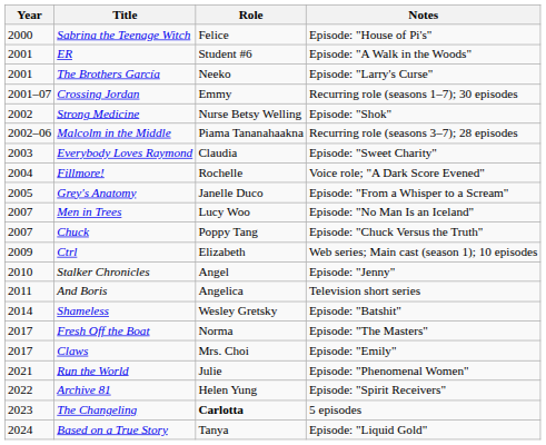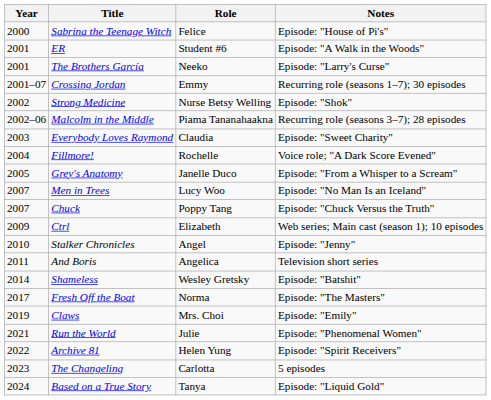 <table class="wikitable sortable">
 <tr>
 <th>Year</th>
 <th>Title</th>
 <th>Role</th>
 <th class="unsortable">Notes</th>
 </tr>
 <tr>
 <td>2000</td>
 <td><em><a href='#'>Sabrina the Teenage Witch</a></em></td>
 <td>Felice</td>
 <td>Episode: "House of Pi's"</td>
 </tr>
 <tr>
 <td>2001</td>
 <td><em><a href='#'>ER</a></em></td>
 <td>Student #6</td>
 <td>Episode: "A Walk in the Woods"</td>
 </tr>
 <tr>
 <td>2001</td>
 <td><em><a href='#'>The Brothers García</a></em></td>
 <td>Neeko</td>
 <td>Episode: "Larry's Curse"</td>
 </tr>
 <tr>
 <td>2001–07</td>
 <td><em><a href='#'>Crossing Jordan</a></em></td>
 <td>Emmy</td>
 <td>Recurring role (seasons 1–7); 30 episodes</td>
 </tr>
 <tr>
 <td>2002</td>
 <td><em><a href='#'>Strong Medicine</a></em></td>
 <td>Nurse Betsy Welling</td>
 <td>Episode: "Shok"</td>
 </tr>
 <tr>
 <td>2002–06</td>
 <td><em><a href='#'>Malcolm in the Middle</a></em></td>
 <td>Piama Tananahaakna</td>
 <td>Recurring role (seasons 3–7); 28 episodes</td>
 </tr>
 <tr>
 <td>2003</td>
 <td><em><a href='#'>Everybody Loves Raymond</a></em></td>
 <td>Claudia</td>
 <td>Episode: "Sweet Charity"</td>
 </tr>
 <tr>
 <td>2004</td>
 <td><em><a href='#'>Fillmore!</a></em></td>
 <td>Rochelle</td>
 <td>Voice role; "A Dark Score Evened"</td>
 </tr>
 <tr>
 <td>2005</td>
 <td><em><a href='#'>Grey's Anatomy</a></em></td>
 <td>Janelle Duco</td>
 <td>Episode: "From a Whisper to a Scream"</td>
 </tr>
 <tr>
 <td>2007</td>
 <td><em><a href='#'>Men in Trees</a></em></td>
 <td>Lucy Woo</td>
 <td>Episode: "No Man Is an Iceland"</td>
 </tr>
 <tr>
 <td>2007</td>
 <td><em><a href='#'>Chuck</a></em></td>
 <td>Poppy Tang</td>
 <td>Episode: "Chuck Versus the Truth"</td>
 </tr>
 <tr>
 <td>2009</td>
 <td><em><a href='#'>Ctrl</a></em></td>
 <td>Elizabeth</td>
 <td>Web series; Main cast (season 1); 10 episodes</td>
 </tr>
 <tr>
 <td>2010</td>
 <td><em>Stalker Chronicles</em></td>
 <td>Angel</td>
 <td>Episode: "Jenny"</td>
 </tr>
 <tr>
 <td>2011</td>
 <td><em>And Boris</em></td>
 <td>Angelica</td>
 <td>Television short series</td>
 </tr>
 <tr>
 <td>2014</td>
 <td><em><a href='#'>Shameless</a></em></td>
 <td>Wesley Gretsky</td>
 <td>Episode: "Batshit"</td>
 </tr>
 <tr>
 <td>2017</td>
 <td><em><a href='#'>Fresh Off the Boat</a></em></td>
 <td>Norma</td>
 <td>Episode: "The Masters"</td>
 </tr>
 <tr>
-<td>2017</td>
+<td>2019</td>
 <td><em><a href='#'>Claws</a></em></td>
 <td>Mrs. Choi</td>
 <td>Episode: "Emily"</td>
 </tr>
 <tr>
 <td>2021</td>
 <td><em><a href='#'>Run the World</a></em></td>
 <td>Julie</td>
 <td>Episode: "Phenomenal Women"</td>
 </tr>
 <tr>
 <td>2022</td>
 <td><em><a href='#'>Archive 81</a></em></td>
 <td>Helen Yung</td>
 <td>Episode: "Spirit Receivers"</td>
 </tr>
 <tr>
 <td>2023</td>
 <td><em><a href='#'>The Changeling</a></em></td>
-<td><strong>Carlotta</strong></td>
+<td>Carlotta</td>
 <td>5 episodes</td>
 </tr>
 <tr>
 <td>2024</td>
 <td><em><a href='#'>Based on a True Story</a></em></td>
 <td>Tanya</td>
 <td>Episode: "Liquid Gold"</td>
 </tr>
 </table>
